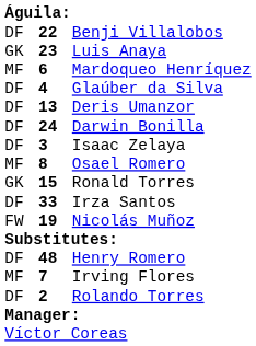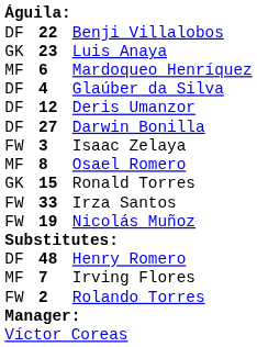 <table style="font-size: 90%" cellspacing="0" cellpadding="0" align=right>
 <tr>
 <td colspan="4"><strong>Águila:</strong></td>
 </tr>
 <tr>
 <th width="25"></th>
 <th width="25"></th>
 </tr>
 <tr>
 <td>DF</td>
 <td><strong>22</strong></td>
 <td> <a href='#'>Benji Villalobos</a></td>
 <td></td>
 <td></td>
 </tr>
 <tr>
 <td>GK</td>
 <td><strong>23</strong></td>
 <td> <a href='#'>Luis Anaya</a></td>
 </tr>
 <tr>
 <td>MF</td>
 <td><strong>6</strong></td>
 <td> <a href='#'>Mardoqueo Henríquez</a></td>
 </tr>
 <tr>
 <td>DF</td>
 <td><strong>4</strong></td>
 <td> <a href='#'>Glaúber da Silva</a></td>
 <td></td>
 <td></td>
 </tr>
 <tr>
 <td>DF</td>
-<td><strong>13</strong></td>
+<td><strong>12</strong></td>
 <td> <a href='#'>Deris Umanzor</a></td>
 </tr>
 <tr>
 <td>DF</td>
-<td><strong>24</strong></td>
+<td><strong>27</strong></td>
 <td> <a href='#'>Darwin Bonilla</a></td>
 <td></td>
 <td></td>
 </tr>
 <tr>
-<td>DF</td>
+<td>FW</td>
 <td><strong>3</strong></td>
 <td> Isaac Zelaya</td>
 </tr>
 <tr>
 <td>MF</td>
 <td><strong>8</strong></td>
 <td> <a href='#'>Osael Romero</a></td>
 </tr>
 <tr>
 <td>GK</td>
 <td><strong>15</strong></td>
 <td> Ronald Torres</td>
 </tr>
 <tr>
-<td>DF</td>
+<td>FW</td>
 <td><strong>33</strong></td>
 <td> Irza Santos</td>
 <td></td>
 <td> </td>
 </tr>
 <tr>
 <td>FW</td>
 <td><strong>19</strong></td>
 <td> <a href='#'>Nicolás Muñoz</a></td>
 </tr>
 <tr>
 <td colspan=3><strong>Substitutes:</strong></td>
 </tr>
 <tr>
 <td>DF</td>
 <td><strong>48</strong></td>
 <td> <a href='#'>Henry Romero</a></td>
 <td></td>
 <td> </td>
 </tr>
 <tr>
 <td>MF</td>
 <td><strong>7</strong></td>
 <td> Irving Flores</td>
 <td></td>
 <td></td>
 </tr>
 <tr>
-<td>DF</td>
+<td>FW</td>
 <td><strong>2</strong></td>
 <td> <a href='#'>Rolando Torres</a></td>
 <td></td>
 <td></td>
 </tr>
 <tr>
 <td colspan=3><strong>Manager:</strong></td>
 </tr>
 <tr>
 <td colspan=4> <a href='#'>Víctor Coreas</a></td>
 </tr>
 </table>
